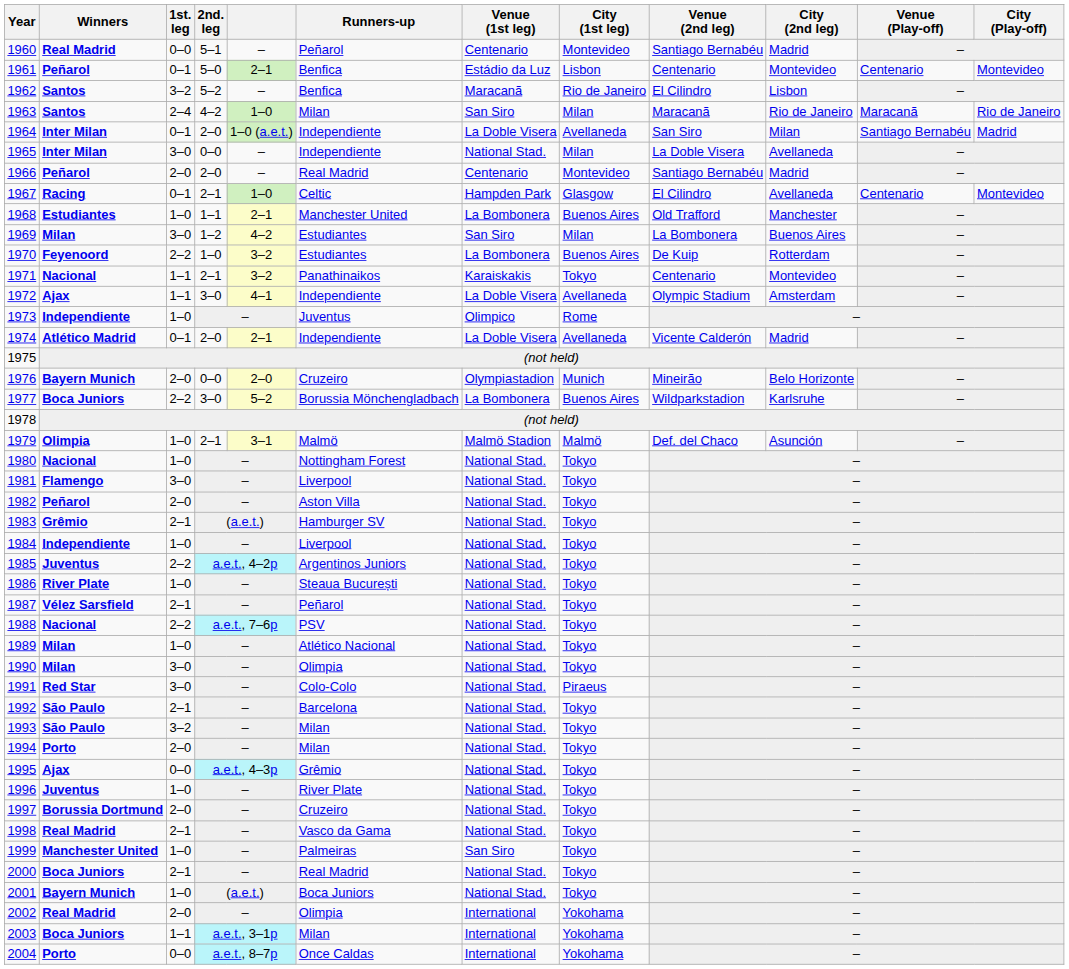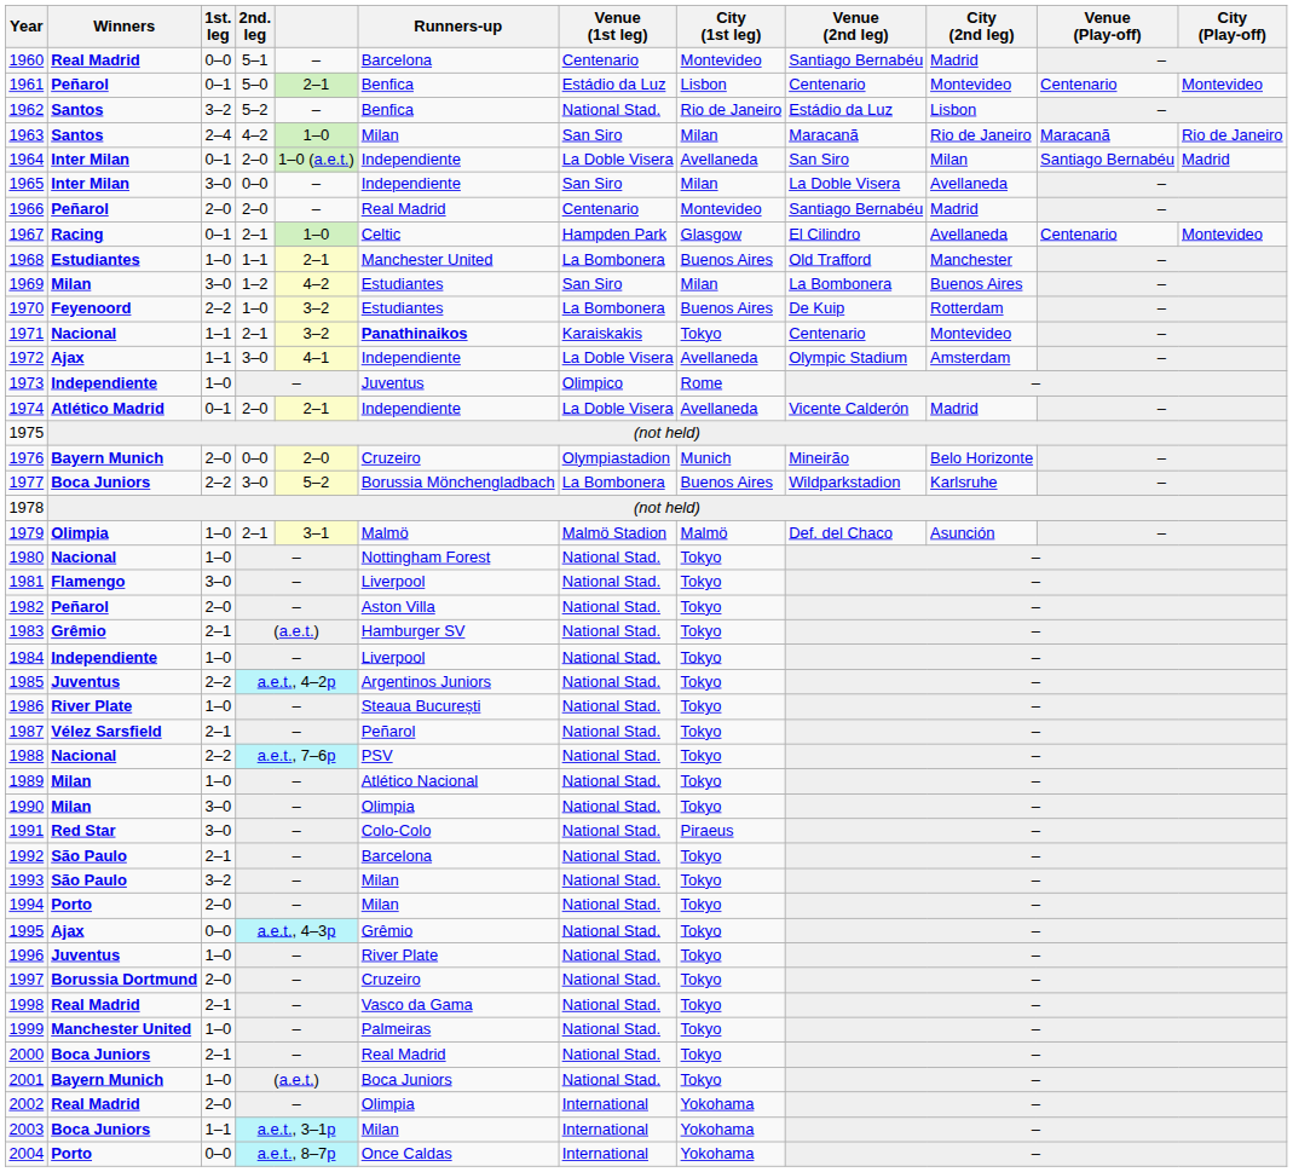 <table class="wikitable sortable">
 <tr>
 <th>Year</th>
 <th>Winners</th>
 <th>1st.<br>leg</th>
 <th>2nd.<br>leg</th>
 <th></th>
 <th>Runners-up</th>
 <th>Venue<br>(1st leg)</th>
 <th>City<br>(1st leg)</th>
 <th>Venue<br>(2nd leg)</th>
 <th>City<br>(2nd leg)</th>
 <th>Venue<br>(Play-off)</th>
 <th>City<br>(Play-off)</th>
 </tr>
 <tr>
 <td><a href='#'>1960</a></td>
 <td> <strong><a href='#'>Real Madrid</a></strong></td>
 <td style="text-align:center">0–0</td>
 <td style="text-align:center">5–1</td>
 <td style="text-align:center">–</td>
-<td> <a href='#'>Peñarol</a></td>
+<td> <a href='#'>Barcelona</a></td>
 <td><a href='#'>Centenario</a></td>
 <td><a href='#'>Montevideo</a></td>
 <td><a href='#'>Santiago Bernabéu</a></td>
 <td><a href='#'>Madrid</a></td>
 <td colspan=2 style="text-align:center;background:#efefef">–</td>
 </tr>
 <tr>
 <td><a href='#'>1961</a></td>
 <td> <strong><a href='#'>Peñarol</a></strong></td>
 <td style="text-align:center">0–1</td>
 <td style="text-align:center">5–0</td>
 <td style="text-align:center;background:#d0f0c0">2–1</td>
 <td> <a href='#'>Benfica</a></td>
 <td><a href='#'>Estádio da Luz</a></td>
 <td><a href='#'>Lisbon</a></td>
 <td><a href='#'>Centenario</a></td>
 <td><a href='#'>Montevideo</a></td>
 <td><a href='#'>Centenario</a></td>
 <td><a href='#'>Montevideo</a></td>
 </tr>
 <tr>
 <td><a href='#'>1962</a></td>
 <td> <strong><a href='#'>Santos</a></strong></td>
 <td style="text-align:center">3–2</td>
 <td style="text-align:center">5–2</td>
 <td style="text-align:center">–</td>
 <td> <a href='#'>Benfica</a></td>
-<td><a href='#'>Maracanã</a></td>
+<td><a href='#'>National Stad.</a></td>
 <td><a href='#'>Rio de Janeiro</a></td>
-<td><a href='#'>El Cilindro</a></td>
+<td><a href='#'>Estádio da Luz</a></td>
 <td><a href='#'>Lisbon</a></td>
 <td colspan=2 style="text-align:center;background:#efefef">–</td>
 </tr>
 <tr>
 <td><a href='#'>1963</a></td>
 <td> <strong><a href='#'>Santos</a></strong></td>
 <td style="text-align:center">2–4</td>
 <td style="text-align:center">4–2</td>
 <td style="text-align:center;background:#d0f0c0">1–0</td>
 <td> <a href='#'>Milan</a></td>
 <td><a href='#'>San Siro</a></td>
 <td><a href='#'>Milan</a></td>
 <td><a href='#'>Maracanã</a></td>
 <td><a href='#'>Rio de Janeiro</a></td>
 <td><a href='#'>Maracanã</a></td>
 <td><a href='#'>Rio de Janeiro</a></td>
 </tr>
 <tr>
 <td><a href='#'>1964</a></td>
 <td> <strong><a href='#'>Inter Milan</a></strong></td>
 <td style="text-align:center">0–1</td>
 <td style="text-align:center">2–0</td>
 <td style="text-align:center;background:#d0f0c0">1–0 (<a href='#'>a.e.t.</a>)</td>
 <td> <a href='#'>Independiente</a></td>
 <td><a href='#'>La Doble Visera</a></td>
 <td><a href='#'>Avellaneda</a></td>
 <td><a href='#'>San Siro</a></td>
 <td><a href='#'>Milan</a></td>
 <td><a href='#'>Santiago Bernabéu</a></td>
 <td><a href='#'>Madrid</a></td>
 </tr>
 <tr>
 <td><a href='#'>1965</a></td>
 <td> <strong><a href='#'>Inter Milan</a></strong></td>
 <td style="text-align:center">3–0</td>
 <td style="text-align:center">0–0</td>
 <td style="text-align:center">–</td>
 <td> <a href='#'>Independiente</a></td>
-<td><a href='#'>National Stad.</a></td>
+<td><a href='#'>San Siro</a></td>
 <td><a href='#'>Milan</a></td>
 <td><a href='#'>La Doble Visera</a></td>
 <td><a href='#'>Avellaneda</a></td>
 <td colspan=2 style="text-align:center;background:#efefef">–</td>
 </tr>
 <tr>
 <td><a href='#'>1966</a></td>
 <td> <strong><a href='#'>Peñarol</a></strong></td>
 <td style="text-align:center">2–0</td>
 <td style="text-align:center">2–0</td>
 <td style="text-align:center">–</td>
 <td> <a href='#'>Real Madrid</a></td>
 <td><a href='#'>Centenario</a></td>
 <td><a href='#'>Montevideo</a></td>
 <td><a href='#'>Santiago Bernabéu</a></td>
 <td><a href='#'>Madrid</a></td>
 <td colspan=2 style="text-align:center;background:#efefef">–</td>
 </tr>
 <tr>
 <td><a href='#'>1967</a></td>
 <td> <strong><a href='#'>Racing</a></strong></td>
 <td style="text-align:center">0–1</td>
 <td style="text-align:center">2–1</td>
 <td style="text-align:center;background:#d0f0c0">1–0</td>
 <td> <a href='#'>Celtic</a></td>
 <td><a href='#'>Hampden Park</a></td>
 <td><a href='#'>Glasgow</a></td>
 <td><a href='#'>El Cilindro</a></td>
 <td><a href='#'>Avellaneda</a></td>
 <td><a href='#'>Centenario</a></td>
 <td><a href='#'>Montevideo</a></td>
 </tr>
 <tr>
 <td><a href='#'>1968</a></td>
 <td> <strong><a href='#'>Estudiantes</a></strong></td>
 <td style="text-align:center">1–0</td>
 <td style="text-align:center">1–1</td>
 <td style="text-align:center;background:#fcfdc9">2–1</td>
 <td> <a href='#'>Manchester United</a></td>
 <td><a href='#'>La Bombonera</a></td>
 <td><a href='#'>Buenos Aires</a></td>
 <td><a href='#'>Old Trafford</a></td>
 <td><a href='#'>Manchester</a></td>
 <td colspan=2 style="text-align:center;background:#efefef">–</td>
 </tr>
 <tr>
 <td><a href='#'>1969</a></td>
 <td> <strong><a href='#'>Milan</a></strong></td>
 <td style="text-align:center">3–0</td>
 <td style="text-align:center">1–2</td>
 <td style="text-align:center;background:#fcfdc9">4–2</td>
 <td> <a href='#'>Estudiantes</a></td>
 <td><a href='#'>San Siro</a></td>
 <td><a href='#'>Milan</a></td>
 <td><a href='#'>La Bombonera</a></td>
 <td><a href='#'>Buenos Aires</a></td>
 <td colspan=2 style="text-align:center;background:#efefef">–</td>
 </tr>
 <tr>
 <td><a href='#'>1970</a></td>
 <td> <strong><a href='#'>Feyenoord</a></strong></td>
 <td style="text-align:center">2–2</td>
 <td style="text-align:center">1–0</td>
 <td style="text-align:center;background:#fcfdc9">3–2</td>
 <td> <a href='#'>Estudiantes</a></td>
 <td><a href='#'>La Bombonera</a></td>
 <td><a href='#'>Buenos Aires</a></td>
 <td><a href='#'>De Kuip</a></td>
 <td><a href='#'>Rotterdam</a></td>
 <td colspan=2 style="text-align:center;background:#efefef">–</td>
 </tr>
 <tr>
 <td><a href='#'>1971</a></td>
 <td> <strong><a href='#'>Nacional</a></strong></td>
 <td style="text-align:center">1–1</td>
 <td style="text-align:center">2–1</td>
 <td style="text-align:center;background:#fcfdc9">3–2</td>
-<td> <a href='#'>Panathinaikos</a></td>
+<td><strong> <a href='#'>Panathinaikos</a></strong></td>
 <td><a href='#'>Karaiskakis</a></td>
 <td><a href='#'>Tokyo</a></td>
 <td><a href='#'>Centenario</a></td>
 <td><a href='#'>Montevideo</a></td>
 <td colspan=2 style="text-align:center;background:#efefef">–</td>
 </tr>
 <tr>
 <td><a href='#'>1972</a></td>
 <td> <strong><a href='#'>Ajax</a></strong></td>
 <td style="text-align:center">1–1</td>
 <td style="text-align:center">3–0</td>
 <td style="text-align:center;background:#fcfdc9">4–1</td>
 <td> <a href='#'>Independiente</a></td>
 <td><a href='#'>La Doble Visera</a></td>
 <td><a href='#'>Avellaneda</a></td>
 <td><a href='#'>Olympic Stadium</a></td>
 <td><a href='#'>Amsterdam</a></td>
 <td colspan=2 style="text-align:center;background:#efefef">–</td>
 </tr>
 <tr>
 <td><a href='#'>1973</a></td>
 <td> <strong><a href='#'>Independiente</a></strong></td>
 <td style="text-align:center">1–0</td>
 <td colspan=2 style="text-align:center;background:#efefef">–</td>
 <td> <a href='#'>Juventus</a></td>
 <td><a href='#'>Olimpico</a></td>
 <td><a href='#'>Rome</a></td>
 <td colspan=4 style="text-align:center;background:#efefef">–</td>
 </tr>
 <tr>
 <td><a href='#'>1974</a></td>
 <td> <strong><a href='#'>Atlético Madrid</a></strong></td>
 <td style="text-align:center">0–1</td>
 <td style="text-align:center">2–0</td>
 <td style="text-align:center;background:#fcfdc9">2–1</td>
 <td> <a href='#'>Independiente</a></td>
 <td><a href='#'>La Doble Visera</a></td>
 <td><a href='#'>Avellaneda</a></td>
 <td><a href='#'>Vicente Calderón</a></td>
 <td><a href='#'>Madrid</a></td>
 <td colspan=2 style="text-align:center;background:#efefef">–</td>
 </tr>
 <tr>
 <td>1975</td>
 <td colspan=11 style="text-align:center;background:#efefef"><em>(not held)</em></td>
 </tr>
 <tr>
 <td><a href='#'>1976</a></td>
 <td> <strong><a href='#'>Bayern Munich</a></strong></td>
 <td style="text-align:center">2–0</td>
 <td style="text-align:center">0–0</td>
 <td style="text-align:center;background:#fcfdc9">2–0</td>
 <td> <a href='#'>Cruzeiro</a></td>
 <td><a href='#'>Olympiastadion</a></td>
 <td><a href='#'>Munich</a></td>
 <td><a href='#'>Mineirão</a></td>
 <td><a href='#'>Belo Horizonte</a></td>
 <td colspan=2 style="text-align:center;background:#efefef">–</td>
 </tr>
 <tr>
 <td><a href='#'>1977</a></td>
 <td> <strong><a href='#'>Boca Juniors</a></strong></td>
 <td style="text-align:center">2–2</td>
 <td style="text-align:center">3–0</td>
 <td style="text-align:center;background:#fcfdc9">5–2</td>
 <td> <a href='#'>Borussia Mönchengladbach</a></td>
 <td><a href='#'>La Bombonera</a></td>
 <td><a href='#'>Buenos Aires</a></td>
 <td><a href='#'>Wildparkstadion</a></td>
 <td><a href='#'>Karlsruhe</a></td>
 <td colspan=2 style="text-align:center;background:#efefef">–</td>
 </tr>
 <tr>
 <td>1978</td>
 <td colspan=11 style="text-align:center;background:#efefef"><em>(not held)</em></td>
 </tr>
 <tr>
 <td><a href='#'>1979</a></td>
 <td> <strong><a href='#'>Olimpia</a></strong></td>
 <td style="text-align:center">1–0</td>
 <td style="text-align:center">2–1</td>
 <td style="text-align:center;background:#fcfdc9">3–1</td>
 <td> <a href='#'>Malmö</a></td>
 <td><a href='#'>Malmö Stadion</a></td>
 <td><a href='#'>Malmö</a></td>
 <td><a href='#'>Def. del Chaco</a></td>
 <td><a href='#'>Asunción</a></td>
 <td colspan=2 style="text-align:center;background:#efefef">–</td>
 </tr>
 <tr>
 <td><a href='#'>1980</a></td>
 <td> <strong><a href='#'>Nacional</a></strong></td>
 <td style="text-align:center">1–0</td>
 <td colspan=2 style="text-align:center;background:#efefef">–</td>
 <td> <a href='#'>Nottingham Forest</a></td>
 <td><a href='#'>National Stad.</a></td>
 <td><a href='#'>Tokyo</a></td>
 <td colspan=4 style="text-align:center;background:#efefef">–</td>
 </tr>
 <tr>
 <td><a href='#'>1981</a></td>
 <td> <strong><a href='#'>Flamengo</a></strong></td>
 <td style="text-align:center">3–0</td>
 <td colspan=2 style="text-align:center;background:#efefef">–</td>
 <td> <a href='#'>Liverpool</a></td>
 <td><a href='#'>National Stad.</a></td>
 <td><a href='#'>Tokyo</a></td>
 <td colspan=4 style="text-align:center;background:#efefef">–</td>
 </tr>
 <tr>
 <td><a href='#'>1982</a></td>
 <td> <strong><a href='#'>Peñarol</a></strong></td>
 <td style="text-align:center">2–0</td>
 <td colspan=2 style="text-align:center;background:#efefef">–</td>
 <td> <a href='#'>Aston Villa</a></td>
 <td><a href='#'>National Stad.</a></td>
 <td><a href='#'>Tokyo</a></td>
 <td colspan=4 style="text-align:center;background:#efefef">–</td>
 </tr>
 <tr>
 <td><a href='#'>1983</a></td>
 <td> <strong><a href='#'>Grêmio</a></strong></td>
 <td style="text-align:center">2–1</td>
 <td colspan=2 style="text-align:center;background:#efefef">(<a href='#'>a.e.t.</a>)</td>
 <td> <a href='#'>Hamburger SV</a></td>
 <td><a href='#'>National Stad.</a></td>
 <td><a href='#'>Tokyo</a></td>
 <td colspan=4 style="text-align:center;background:#efefef">–</td>
 </tr>
 <tr>
 <td><a href='#'>1984</a></td>
 <td> <strong><a href='#'>Independiente</a></strong></td>
 <td style="text-align:center">1–0</td>
 <td colspan=2 style="text-align:center;background:#efefef">–</td>
 <td> <a href='#'>Liverpool</a></td>
 <td><a href='#'>National Stad.</a></td>
 <td><a href='#'>Tokyo</a></td>
 <td colspan=4 style="text-align:center;background:#efefef">–</td>
 </tr>
 <tr>
 <td><a href='#'>1985</a></td>
 <td> <strong><a href='#'>Juventus</a></strong></td>
 <td style="text-align:center">2–2</td>
 <td colspan=2 style="text-align:center;background:#BAF5FA"><a href='#'>a.e.t.</a>, 4–2<a href='#'>p</a></td>
 <td> <a href='#'>Argentinos Juniors</a></td>
 <td><a href='#'>National Stad.</a></td>
 <td><a href='#'>Tokyo</a></td>
 <td colspan=4 style="text-align:center;background:#efefef">–</td>
 </tr>
 <tr>
 <td><a href='#'>1986</a></td>
 <td> <strong><a href='#'>River Plate</a></strong></td>
 <td style="text-align:center">1–0</td>
 <td colspan=2 style="text-align:center;background:#efefef">–</td>
 <td> <a href='#'>Steaua București</a></td>
 <td><a href='#'>National Stad.</a></td>
 <td><a href='#'>Tokyo</a></td>
 <td colspan=4 style="text-align:center;background:#efefef">–</td>
 </tr>
 <tr>
 <td><a href='#'>1987</a></td>
 <td> <strong><a href='#'>Vélez Sarsfield</a></strong></td>
 <td style="text-align:center">2–1</td>
 <td colspan=2 style="text-align:center;background:#efefef">–</td>
 <td> <a href='#'>Peñarol</a></td>
 <td><a href='#'>National Stad.</a></td>
 <td><a href='#'>Tokyo</a></td>
 <td colspan=4 style="text-align:center;background:#efefef">–</td>
 </tr>
 <tr>
 <td><a href='#'>1988</a></td>
 <td> <strong><a href='#'>Nacional</a></strong></td>
 <td style="text-align:center">2–2</td>
 <td colspan=2 style="text-align:center;background:#BAF5FA"><a href='#'>a.e.t.</a>, 7–6<a href='#'>p</a></td>
 <td> <a href='#'>PSV</a></td>
 <td><a href='#'>National Stad.</a></td>
 <td><a href='#'>Tokyo</a></td>
 <td colspan=4 style="text-align:center;background:#efefef">–</td>
 </tr>
 <tr>
 <td><a href='#'>1989</a></td>
 <td> <strong><a href='#'>Milan</a></strong></td>
 <td style="text-align:center">1–0</td>
 <td colspan=2 style="text-align:center;background:#efefef">–</td>
 <td> <a href='#'>Atlético Nacional</a></td>
 <td><a href='#'>National Stad.</a></td>
 <td><a href='#'>Tokyo</a></td>
 <td colspan=4 style="text-align:center;background:#efefef">–</td>
 </tr>
 <tr>
 <td><a href='#'>1990</a></td>
 <td> <strong><a href='#'>Milan</a></strong></td>
 <td style="text-align:center">3–0</td>
 <td colspan=2 style="text-align:center;background:#efefef">–</td>
 <td> <a href='#'>Olimpia</a></td>
 <td><a href='#'>National Stad.</a></td>
 <td><a href='#'>Tokyo</a></td>
 <td colspan=4 style="text-align:center;background:#efefef">–</td>
 </tr>
 <tr>
 <td><a href='#'>1991</a></td>
 <td> <strong><a href='#'>Red Star</a></strong></td>
 <td style="text-align:center">3–0</td>
 <td colspan=2 style="text-align:center;background:#efefef">–</td>
 <td> <a href='#'>Colo-Colo</a></td>
 <td><a href='#'>National Stad.</a></td>
 <td><a href='#'>Piraeus</a></td>
 <td colspan=4 style="text-align:center;background:#efefef">–</td>
 </tr>
 <tr>
 <td><a href='#'>1992</a></td>
 <td> <strong><a href='#'>São Paulo</a></strong></td>
 <td style="text-align:center">2–1</td>
 <td colspan=2 style="text-align:center;background:#efefef">–</td>
 <td> <a href='#'>Barcelona</a></td>
 <td><a href='#'>National Stad.</a></td>
 <td><a href='#'>Tokyo</a></td>
 <td colspan=4 style="text-align:center;background:#efefef">–</td>
 </tr>
 <tr>
 <td><a href='#'>1993</a></td>
 <td> <strong><a href='#'>São Paulo</a></strong></td>
 <td style="text-align:center">3–2</td>
 <td colspan=2 style="text-align:center;background:#efefef">–</td>
 <td> <a href='#'>Milan</a></td>
 <td><a href='#'>National Stad.</a></td>
 <td><a href='#'>Tokyo</a></td>
 <td colspan=4 style="text-align:center;background:#efefef">–</td>
 </tr>
 <tr>
 <td><a href='#'>1994</a></td>
 <td> <strong><a href='#'>Porto</a></strong></td>
 <td style="text-align:center">2–0</td>
 <td colspan=2 style="text-align:center;background:#efefef">–</td>
 <td> <a href='#'>Milan</a></td>
 <td><a href='#'>National Stad.</a></td>
 <td><a href='#'>Tokyo</a></td>
 <td colspan=4 style="text-align:center;background:#efefef">–</td>
 </tr>
 <tr>
 <td><a href='#'>1995</a></td>
 <td> <strong><a href='#'>Ajax</a></strong></td>
 <td style="text-align:center">0–0</td>
 <td colspan=2 style="text-align:center;background:#BAF5FA"><a href='#'>a.e.t.</a>, 4–3<a href='#'>p</a></td>
 <td> <a href='#'>Grêmio</a></td>
 <td><a href='#'>National Stad.</a></td>
 <td><a href='#'>Tokyo</a></td>
 <td colspan=4 style="text-align:center;background:#efefef">–</td>
 </tr>
 <tr>
 <td><a href='#'>1996</a></td>
 <td> <strong><a href='#'>Juventus</a></strong></td>
 <td style="text-align:center">1–0</td>
 <td colspan=2 style="text-align:center;background:#efefef">–</td>
 <td> <a href='#'>River Plate</a></td>
 <td><a href='#'>National Stad.</a></td>
 <td><a href='#'>Tokyo</a></td>
 <td colspan=4 style="text-align:center;background:#efefef">–</td>
 </tr>
 <tr>
 <td><a href='#'>1997</a></td>
 <td> <strong><a href='#'>Borussia Dortmund</a></strong></td>
 <td style="text-align:center">2–0</td>
 <td colspan=2 style="text-align:center;background:#efefef">–</td>
 <td> <a href='#'>Cruzeiro</a></td>
 <td><a href='#'>National Stad.</a></td>
 <td><a href='#'>Tokyo</a></td>
 <td colspan=4 style="text-align:center;background:#efefef">–</td>
 </tr>
 <tr>
 <td><a href='#'>1998</a></td>
 <td> <strong><a href='#'>Real Madrid</a></strong></td>
 <td style="text-align:center">2–1</td>
 <td colspan=2 style="text-align:center;background:#efefef">–</td>
 <td> <a href='#'>Vasco da Gama</a></td>
 <td><a href='#'>National Stad.</a></td>
 <td><a href='#'>Tokyo</a></td>
 <td colspan=4 style="text-align:center;background:#efefef">–</td>
 </tr>
 <tr>
 <td><a href='#'>1999</a></td>
 <td> <strong><a href='#'>Manchester United</a></strong></td>
 <td style="text-align:center">1–0</td>
 <td colspan=2 style="text-align:center;background:#efefef">–</td>
 <td> <a href='#'>Palmeiras</a></td>
-<td><a href='#'>San Siro</a></td>
+<td><a href='#'>National Stad.</a></td>
 <td><a href='#'>Tokyo</a></td>
 <td colspan=4 style="text-align:center;background:#efefef">–</td>
 </tr>
 <tr>
 <td><a href='#'>2000</a></td>
 <td> <strong><a href='#'>Boca Juniors</a></strong></td>
 <td style="text-align:center">2–1</td>
 <td colspan=2 style="text-align:center;background:#efefef">–</td>
 <td> <a href='#'>Real Madrid</a></td>
 <td><a href='#'>National Stad.</a></td>
 <td><a href='#'>Tokyo</a></td>
 <td colspan=4 style="text-align:center;background:#efefef">–</td>
 </tr>
 <tr>
 <td><a href='#'>2001</a></td>
 <td> <strong><a href='#'>Bayern Munich</a></strong></td>
 <td style="text-align:center">1–0</td>
 <td colspan=2 style="text-align:center;background:#efefef">(<a href='#'>a.e.t.</a>)</td>
 <td> <a href='#'>Boca Juniors</a></td>
 <td><a href='#'>National Stad.</a></td>
 <td><a href='#'>Tokyo</a></td>
 <td colspan=4 style="text-align:center;background:#efefef">–</td>
 </tr>
 <tr>
 <td><a href='#'>2002</a></td>
 <td> <strong><a href='#'>Real Madrid</a></strong></td>
 <td style="text-align:center">2–0</td>
 <td colspan=2 style="text-align:center;background:#efefef">–</td>
 <td> <a href='#'>Olimpia</a></td>
 <td><a href='#'>International</a></td>
 <td><a href='#'>Yokohama</a></td>
 <td colspan=4 style="text-align:center;background:#efefef">–</td>
 </tr>
 <tr>
 <td><a href='#'>2003</a></td>
 <td> <strong><a href='#'>Boca Juniors</a></strong></td>
 <td style="text-align:center">1–1</td>
 <td colspan=2 style="text-align:center;background:#BAF5FA"><a href='#'>a.e.t.</a>, 3–1<a href='#'>p</a></td>
 <td> <a href='#'>Milan</a></td>
 <td><a href='#'>International</a></td>
 <td><a href='#'>Yokohama</a></td>
 <td colspan=4 style="text-align:center;background:#efefef">–</td>
 </tr>
 <tr>
 <td><a href='#'>2004</a></td>
 <td> <strong><a href='#'>Porto</a></strong></td>
 <td style="text-align:center">0–0</td>
 <td colspan=2 style="text-align:center;background:#BAF5FA"><a href='#'>a.e.t.</a>, 8–7<a href='#'>p</a></td>
 <td> <a href='#'>Once Caldas</a></td>
 <td><a href='#'>International</a></td>
 <td><a href='#'>Yokohama</a></td>
 <td colspan=4 style="text-align:center;background:#efefef">–</td>
 </tr>
 </table>
